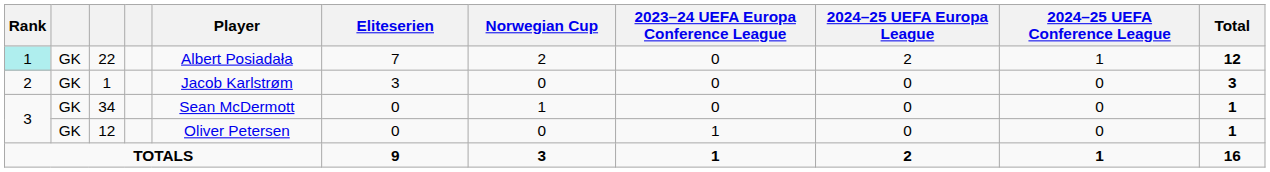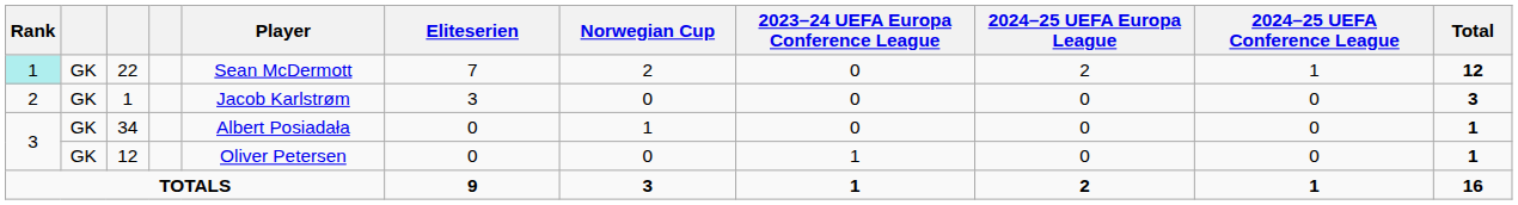 <table class="wikitable" style="font-size: 95%; text-align: center;">
 <tr>
 <th width=40>Rank</th>
 <th width=40></th>
 <th width=40></th>
 <th width=40></th>
 <th width=250>Player</th>
 <th width=200><a href='#'>Eliteserien</a></th>
 <th width=200><a href='#'>Norwegian Cup</a></th>
 <th width=300><a href='#'>2023–24 UEFA Europa Conference League</a></th>
 <th width=300><a href='#'>2024–25 UEFA Europa League</a></th>
 <th width=300><a href='#'>2024–25 UEFA Conference League</a></th>
 <th width=80><strong>Total</strong></th>
 </tr>
 <tr>
 <td style="background: paleturquoise;">1</td>
 <td>GK</td>
 <td>22</td>
 <td></td>
-<td><a href='#'>Albert Posiadała</a></td>
+<td><a href='#'>Sean McDermott</a></td>
 <td>7</td>
 <td>2</td>
 <td>0</td>
 <td>2</td>
 <td>1</td>
 <td><strong>12</strong></td>
 </tr>
 <tr>
 <td>2</td>
 <td>GK</td>
 <td>1</td>
 <td></td>
 <td><a href='#'>Jacob Karlstrøm</a></td>
 <td>3</td>
 <td>0</td>
 <td>0</td>
 <td>0</td>
 <td>0</td>
 <td><strong>3</strong></td>
 </tr>
 <tr>
 <td rowspan="2">3</td>
 <td>GK</td>
 <td>34</td>
 <td></td>
-<td><a href='#'>Sean McDermott</a></td>
+<td><a href='#'>Albert Posiadała</a></td>
 <td>0</td>
 <td>1</td>
 <td>0</td>
 <td>0</td>
 <td>0</td>
 <td><strong>1</strong></td>
 </tr>
 <tr>
 <td>GK</td>
 <td>12</td>
 <td></td>
 <td><a href='#'>Oliver Petersen</a></td>
 <td>0</td>
 <td>0</td>
 <td>1</td>
 <td>0</td>
 <td>0</td>
 <td><strong>1</strong></td>
 </tr>
 <tr>
 <td colspan="5"><strong>TOTALS</strong></td>
 <td><strong>9</strong></td>
 <td><strong>3</strong></td>
 <td><strong>1</strong></td>
 <td><strong>2</strong></td>
 <td><strong>1</strong></td>
 <td><strong>16</strong></td>
 </tr>
 </table>
